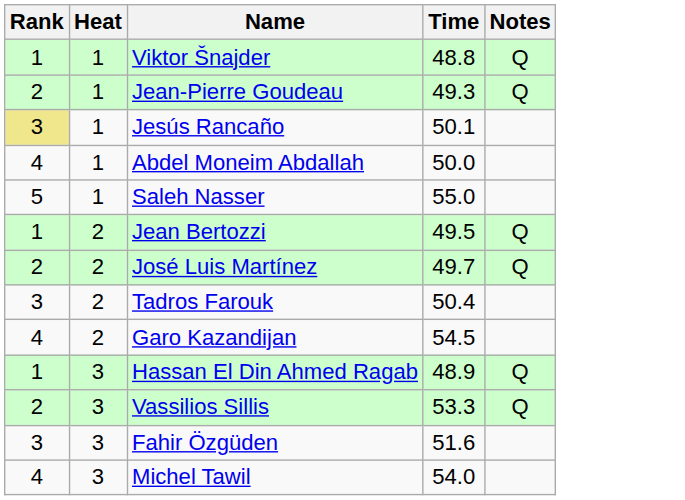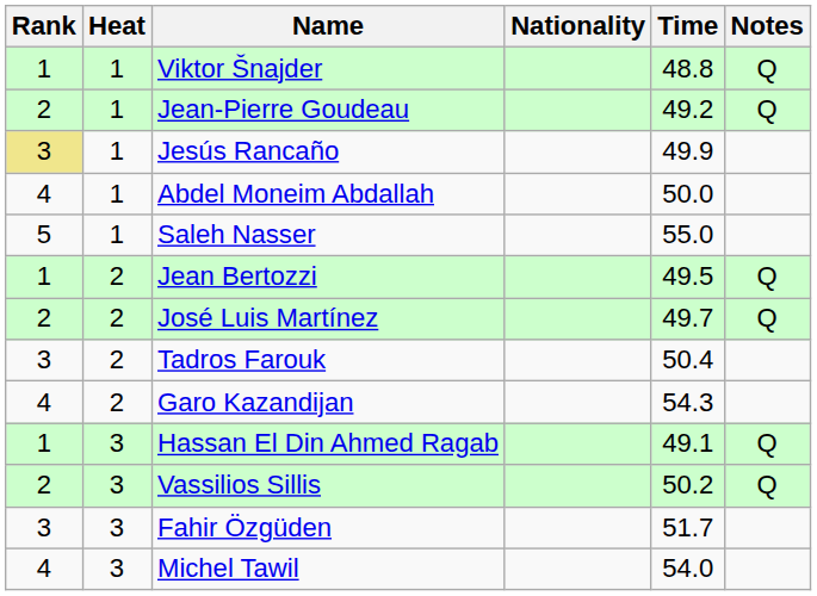 <table class="wikitable sortable" style="text-align:center">
 <tr>
 <th>Rank</th>
 <th>Heat</th>
 <th>Name</th>
+<th>Nationality</th>
 <th>Time</th>
 <th>Notes</th>
 </tr>
 <tr bgcolor=ccffcc>
 <td>1</td>
 <td>1</td>
 <td align=left><a href='#'>Viktor Šnajder</a></td>
+<td align=left></td>
 <td>48.8</td>
 <td>Q</td>
 </tr>
 <tr bgcolor=ccffcc>
 <td>2</td>
 <td>1</td>
 <td align=left><a href='#'>Jean-Pierre Goudeau</a></td>
-<td>49.3</td>
+<td align=left></td>
+<td>49.2</td>
 <td>Q</td>
 </tr>
 <tr>
 <td style="background: khaki;">3</td>
 <td>1</td>
 <td align=left><a href='#'>Jesús Rancaño</a></td>
-<td>50.1</td>
+<td align=left></td>
+<td>49.9</td>
 <td></td>
 </tr>
 <tr>
 <td>4</td>
 <td>1</td>
 <td align=left><a href='#'>Abdel Moneim Abdallah</a></td>
+<td align=left></td>
 <td>50.0</td>
 <td></td>
 </tr>
 <tr>
 <td>5</td>
 <td>1</td>
 <td align=left><a href='#'>Saleh Nasser</a></td>
+<td align=left></td>
 <td>55.0</td>
 <td></td>
 </tr>
 <tr bgcolor=ccffcc>
 <td>1</td>
 <td>2</td>
 <td align=left><a href='#'>Jean Bertozzi</a></td>
+<td align=left></td>
 <td>49.5</td>
 <td>Q</td>
 </tr>
 <tr bgcolor=ccffcc>
 <td>2</td>
 <td>2</td>
 <td align=left><a href='#'>José Luis Martínez</a></td>
+<td align=left></td>
 <td>49.7</td>
 <td>Q</td>
 </tr>
 <tr>
 <td>3</td>
 <td>2</td>
 <td align=left><a href='#'>Tadros Farouk</a></td>
+<td align=left></td>
 <td>50.4</td>
 <td></td>
 </tr>
 <tr>
 <td>4</td>
 <td>2</td>
 <td align=left><a href='#'>Garo Kazandijan</a></td>
-<td>54.5</td>
+<td align=left></td>
+<td>54.3</td>
 <td></td>
 </tr>
 <tr bgcolor=ccffcc>
 <td>1</td>
 <td>3</td>
 <td align=left><a href='#'>Hassan El Din Ahmed Ragab</a></td>
-<td>48.9</td>
+<td align=left></td>
+<td>49.1</td>
 <td>Q</td>
 </tr>
 <tr bgcolor=ccffcc>
 <td>2</td>
 <td>3</td>
 <td align=left><a href='#'>Vassilios Sillis</a></td>
-<td>53.3</td>
+<td align=left></td>
+<td>50.2</td>
 <td>Q</td>
 </tr>
 <tr>
 <td>3</td>
 <td>3</td>
 <td align=left><a href='#'>Fahir Özgüden</a></td>
-<td>51.6</td>
+<td align=left></td>
+<td>51.7</td>
 <td></td>
 </tr>
 <tr>
 <td>4</td>
 <td>3</td>
 <td align=left><a href='#'>Michel Tawil</a></td>
+<td align=left></td>
 <td>54.0</td>
 <td></td>
 </tr>
 </table>
